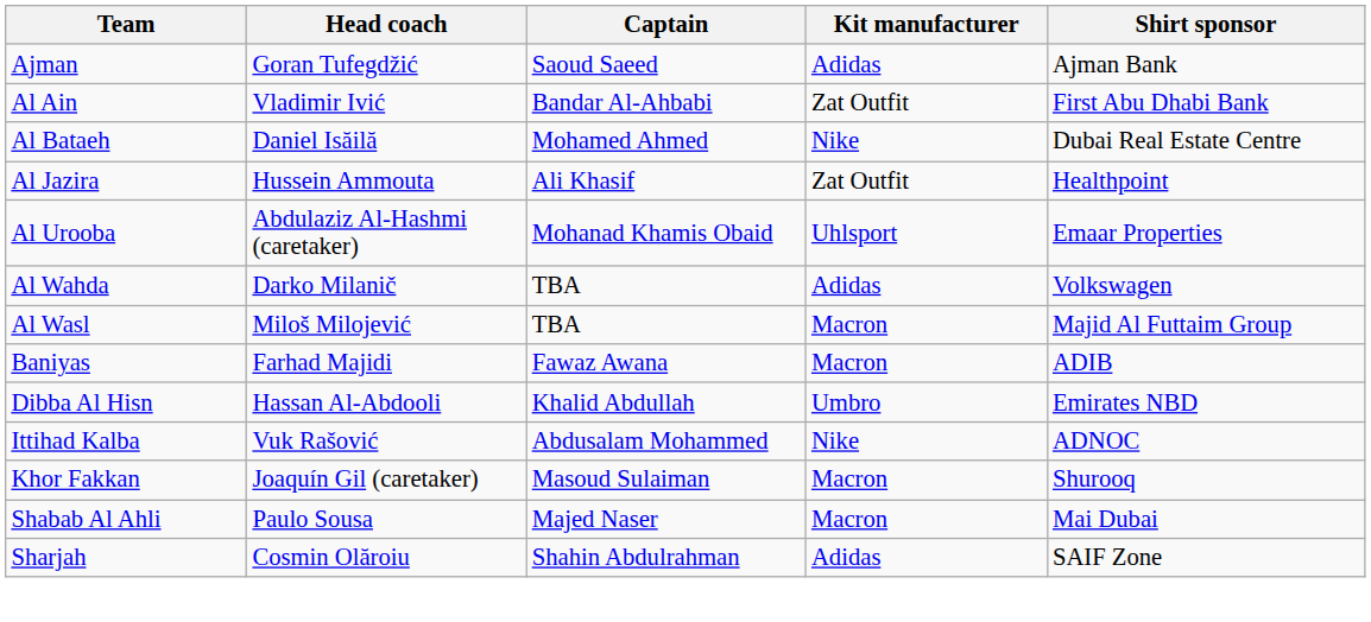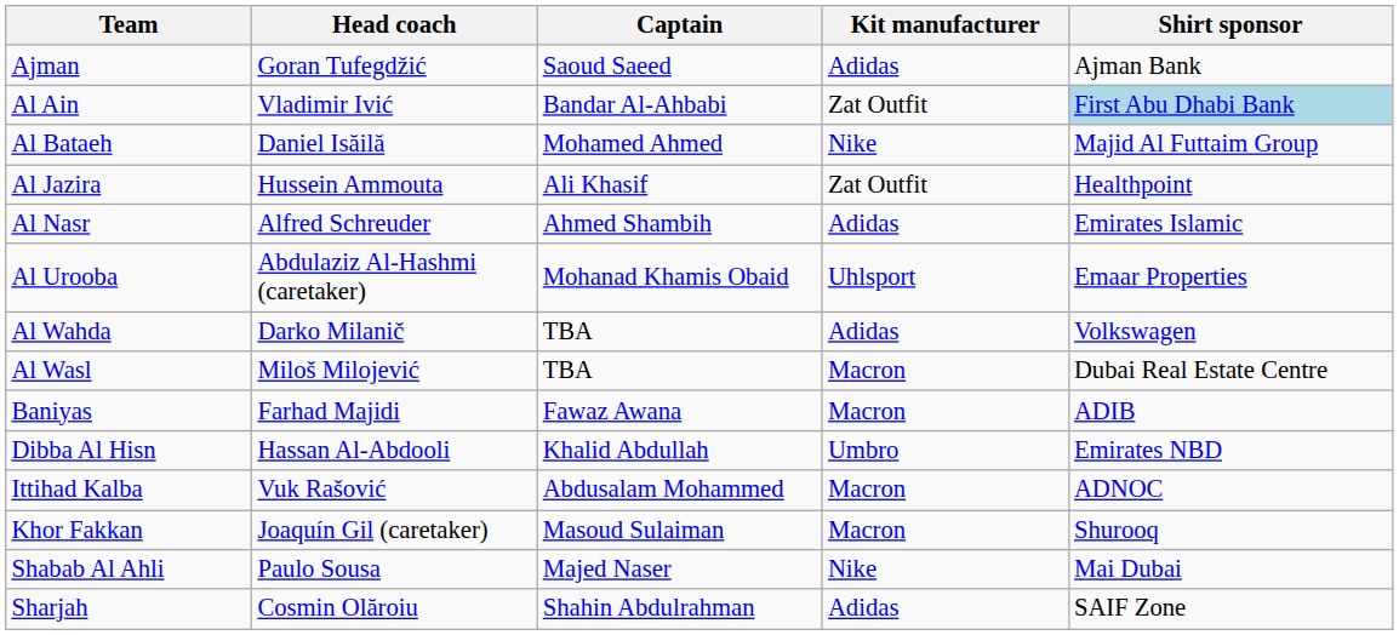 <table class="wikitable sortable" style="text-align: left;">
 <tr>
 <th width="150">Team</th>
 <th width="175">Head coach</th>
 <th width="175">Captain</th>
 <th width="150">Kit manufacturer</th>
 <th width="200">Shirt sponsor</th>
 </tr>
 <tr>
 <td><a href='#'>Ajman</a></td>
 <td> <a href='#'>Goran Tufegdžić</a></td>
 <td> <a href='#'>Saoud Saeed</a></td>
 <td><a href='#'>Adidas</a></td>
 <td>Ajman Bank</td>
 </tr>
 <tr>
 <td><a href='#'>Al Ain</a></td>
 <td> <a href='#'>Vladimir Ivić</a></td>
 <td> <a href='#'>Bandar Al-Ahbabi</a></td>
 <td>Zat Outfit</td>
-<td><a href='#'>First Abu Dhabi Bank</a></td>
+<td style="background: lightblue;"><a href='#'>First Abu Dhabi Bank</a></td>
 </tr>
 <tr>
 <td><a href='#'>Al Bataeh</a></td>
 <td> <a href='#'>Daniel Isăilă</a></td>
 <td> <a href='#'>Mohamed Ahmed</a></td>
 <td><a href='#'>Nike</a></td>
-<td>Dubai Real Estate Centre</td>
+<td><a href='#'>Majid Al Futtaim Group</a></td>
 </tr>
 <tr>
 <td><a href='#'>Al Jazira</a></td>
 <td> <a href='#'>Hussein Ammouta</a></td>
 <td> <a href='#'>Ali Khasif</a></td>
 <td>Zat Outfit</td>
 <td><a href='#'>Healthpoint</a></td>
+</tr>
+<tr>
+<td><a href='#'>Al Nasr</a></td>
+<td> <a href='#'>Alfred Schreuder</a></td>
+<td> <a href='#'>Ahmed Shambih</a></td>
+<td><a href='#'>Adidas</a></td>
+<td><a href='#'>Emirates Islamic</a></td>
 </tr>
 <tr>
 <td><a href='#'>Al Urooba</a></td>
 <td> <a href='#'>Abdulaziz Al-Hashmi</a> (caretaker)</td>
 <td> <a href='#'>Mohanad Khamis Obaid</a></td>
 <td><a href='#'>Uhlsport</a></td>
 <td><a href='#'>Emaar Properties</a></td>
 </tr>
 <tr>
 <td><a href='#'>Al Wahda</a></td>
 <td> <a href='#'>Darko Milanič</a></td>
 <td>TBA</td>
 <td><a href='#'>Adidas</a></td>
 <td><a href='#'>Volkswagen</a></td>
 </tr>
 <tr>
 <td><a href='#'>Al Wasl</a></td>
 <td> <a href='#'>Miloš Milojević</a></td>
 <td>TBA</td>
 <td><a href='#'>Macron</a></td>
-<td><a href='#'>Majid Al Futtaim Group</a></td>
+<td>Dubai Real Estate Centre</td>
 </tr>
 <tr>
 <td><a href='#'>Baniyas</a></td>
 <td> <a href='#'>Farhad Majidi</a></td>
 <td> <a href='#'>Fawaz Awana</a></td>
 <td><a href='#'>Macron</a></td>
 <td><a href='#'>ADIB</a></td>
 </tr>
 <tr>
 <td><a href='#'>Dibba Al Hisn</a></td>
 <td> <a href='#'>Hassan Al-Abdooli</a></td>
 <td> <a href='#'>Khalid Abdullah</a></td>
 <td><a href='#'>Umbro</a></td>
 <td><a href='#'>Emirates NBD</a></td>
 </tr>
 <tr>
 <td><a href='#'>Ittihad Kalba</a></td>
 <td> <a href='#'>Vuk Rašović</a></td>
 <td> <a href='#'>Abdusalam Mohammed</a></td>
-<td><a href='#'>Nike</a></td>
+<td><a href='#'>Macron</a></td>
 <td><a href='#'>ADNOC</a></td>
 </tr>
 <tr>
 <td><a href='#'>Khor Fakkan</a></td>
 <td> <a href='#'>Joaquín Gil</a> (caretaker)</td>
 <td> <a href='#'>Masoud Sulaiman</a></td>
 <td><a href='#'>Macron</a></td>
 <td><a href='#'>Shurooq</a></td>
 </tr>
 <tr>
 <td><a href='#'>Shabab Al Ahli</a></td>
 <td> <a href='#'>Paulo Sousa</a></td>
 <td> <a href='#'>Majed Naser</a></td>
-<td><a href='#'>Macron</a></td>
+<td><a href='#'>Nike</a></td>
 <td><a href='#'>Mai Dubai</a></td>
 </tr>
 <tr>
 <td><a href='#'>Sharjah</a></td>
 <td> <a href='#'>Cosmin Olăroiu</a></td>
 <td> <a href='#'>Shahin Abdulrahman</a></td>
 <td><a href='#'>Adidas</a></td>
 <td>SAIF Zone</td>
 </tr>
 </table>
